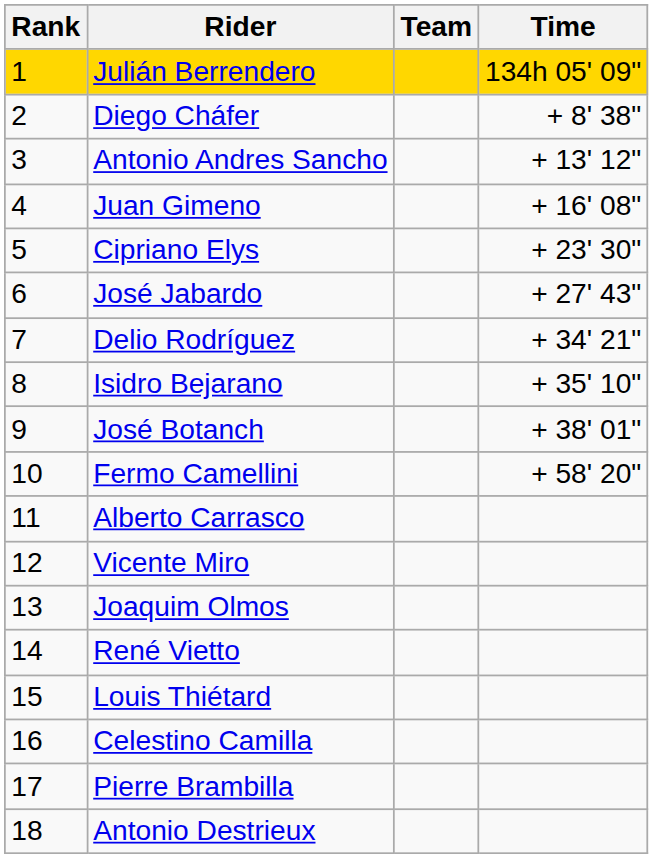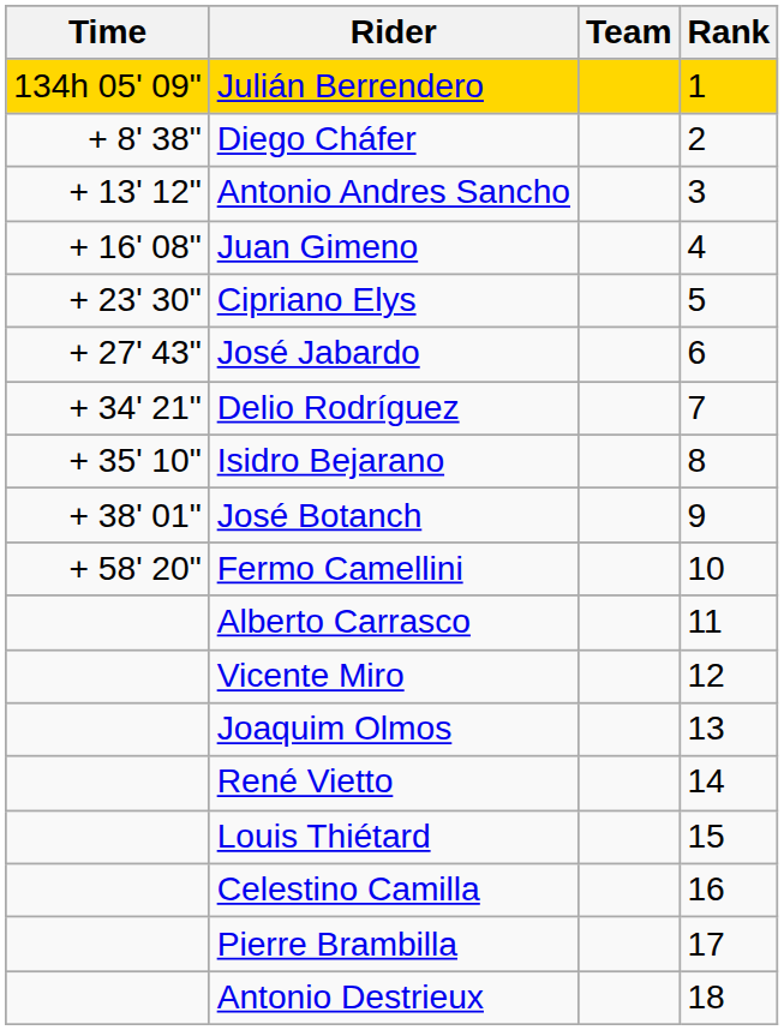 <table class="wikitable">
 <tr>
-<th>Rank</th>
+<th>Time</th>
 <th>Rider</th>
 <th>Team</th>
-<th>Time</th>
+<th>Rank</th>
 </tr>
 <tr bgcolor=gold>
-<td>1</td>
+<td align="right">134h 05' 09"</td>
 <td>  	<a href='#'>Julián Berrendero</a></td>
 <td></td>
-<td align="right">134h 05' 09"</td>
+<td>1</td>
 </tr>
 <tr>
-<td>2</td>
+<td align="right">+ 8' 38"</td>
 <td>  	<a href='#'>Diego Cháfer</a></td>
 <td></td>
-<td align="right">+ 8' 38"</td>
+<td>2</td>
 </tr>
 <tr>
-<td>3</td>
+<td align="right">+ 13' 12"</td>
 <td>  	<a href='#'>Antonio Andres Sancho</a></td>
 <td></td>
-<td align="right">+ 13' 12"</td>
+<td>3</td>
 </tr>
 <tr>
-<td>4</td>
+<td align="right">+ 16' 08"</td>
 <td>  	<a href='#'>Juan Gimeno</a></td>
 <td></td>
-<td align="right">+ 16' 08"</td>
+<td>4</td>
 </tr>
 <tr>
-<td>5</td>
+<td align="right">+ 23' 30"</td>
 <td>  	<a href='#'>Cipriano Elys</a></td>
 <td></td>
-<td align="right">+ 23' 30"</td>
+<td>5</td>
 </tr>
 <tr>
-<td>6</td>
+<td align="right">+ 27' 43"</td>
 <td>  	<a href='#'>José Jabardo</a></td>
 <td></td>
-<td align="right">+ 27' 43"</td>
+<td>6</td>
 </tr>
 <tr>
-<td>7</td>
+<td align="right">+ 34' 21"</td>
 <td>  	<a href='#'>Delio Rodríguez</a></td>
 <td></td>
-<td align="right">+ 34' 21"</td>
+<td>7</td>
 </tr>
 <tr>
-<td>8</td>
+<td align="right">+ 35' 10"</td>
 <td>  	<a href='#'>Isidro Bejarano</a></td>
 <td></td>
-<td align="right">+ 35' 10"</td>
+<td>8</td>
 </tr>
 <tr>
-<td>9</td>
+<td align="right">+ 38' 01"</td>
 <td>  	<a href='#'>José Botanch</a></td>
 <td></td>
-<td align="right">+ 38' 01"</td>
+<td>9</td>
 </tr>
 <tr>
-<td>10</td>
+<td align="right">+ 58' 20"</td>
 <td> 	<a href='#'>Fermo Camellini</a></td>
 <td></td>
-<td align="right">+ 58' 20"</td>
+<td>10</td>
 </tr>
 <tr>
-<td>11</td>
+<td align="right"></td>
 <td>  	<a href='#'>Alberto Carrasco</a></td>
 <td></td>
-<td align="right"></td>
+<td>11</td>
 </tr>
 <tr>
-<td>12</td>
+<td align="right"></td>
 <td>  	<a href='#'>Vicente Miro</a></td>
 <td></td>
-<td align="right"></td>
+<td>12</td>
 </tr>
 <tr>
-<td>13</td>
+<td align="right"></td>
 <td>  	<a href='#'>Joaquim Olmos</a></td>
 <td></td>
-<td align="right"></td>
+<td>13</td>
 </tr>
 <tr>
-<td>14</td>
+<td align="right"></td>
 <td>	<a href='#'>René Vietto</a></td>
 <td></td>
-<td align="right"></td>
+<td>14</td>
 </tr>
 <tr>
-<td>15</td>
+<td align="right"></td>
 <td>	<a href='#'>Louis Thiétard</a></td>
 <td></td>
-<td align="right"></td>
+<td>15</td>
 </tr>
 <tr>
-<td>16</td>
+<td align="right"></td>
 <td> 	<a href='#'>Celestino Camilla</a></td>
 <td></td>
-<td align="right"></td>
+<td>16</td>
 </tr>
 <tr>
-<td>17</td>
+<td align="right"></td>
 <td>	<a href='#'>Pierre Brambilla</a></td>
 <td></td>
-<td align="right"></td>
+<td>17</td>
 </tr>
 <tr>
-<td>18</td>
+<td align="right"></td>
 <td>  	<a href='#'>Antonio Destrieux</a></td>
 <td></td>
-<td align="right"></td>
+<td>18</td>
 </tr>
 </table>
